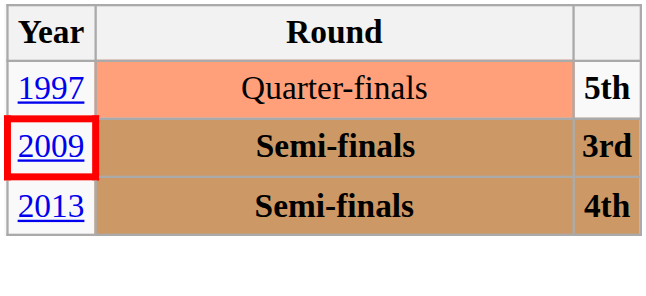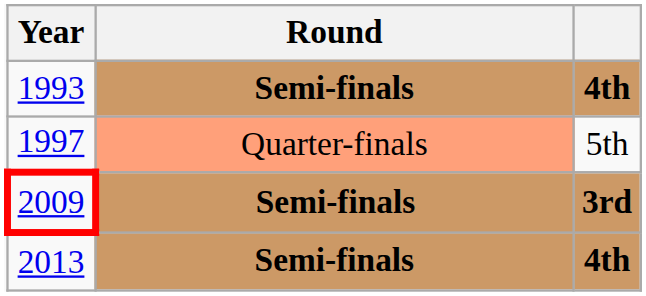 <table class="wikitable" style="text-align: center; font-size:90%">
 <tr>
 <th>Year</th>
 <th style="width:200px">Round</th>
 <th></th>
 </tr>
 <tr>
+<td><a href='#'>1993</a></td>
+<td bgcolor="cc9966"><strong>Semi-finals</strong></td>
+<td bgcolor="cc9966"><strong>4th</strong></td>
+</tr>
+<tr>
 <td><a href='#'>1997</a></td>
 <td style="background: lightsalmon;">Quarter-finals</td>
-<td><strong>5th</strong></td>
+<td>5th</td>
 </tr>
 <tr>
 <td style="border: 3px solid red"><a href='#'>2009</a></td>
 <td bgcolor="cc9966"><strong>Semi-finals</strong></td>
 <td bgcolor="cc9966"><strong>3rd</strong></td>
 </tr>
 <tr>
 <td><a href='#'>2013</a></td>
 <td bgcolor="cc9966"><strong>Semi-finals</strong></td>
 <td bgcolor="cc9966"><strong>4th</strong></td>
 </tr>
 </table>
